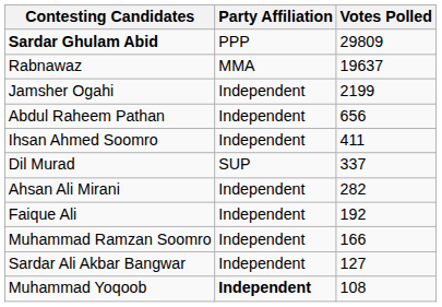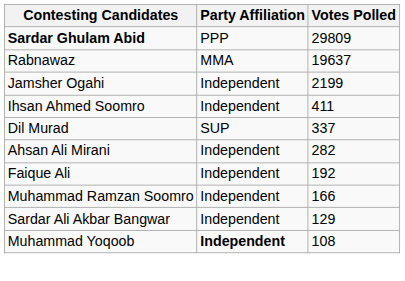 <table class="wikitable sortable">
 <tr>
 <th>Contesting Candidates</th>
 <th>Party Affiliation</th>
 <th>Votes Polled</th>
 </tr>
 <tr>
 <td><strong>Sardar Ghulam Abid</strong></td>
 <td>PPP</td>
 <td>29809</td>
 </tr>
 <tr>
 <td>Rabnawaz</td>
 <td>MMA</td>
 <td>19637</td>
 </tr>
 <tr>
 <td>Jamsher Ogahi</td>
 <td>Independent</td>
 <td>2199</td>
-</tr>
-<tr>
-<td>Abdul Raheem Pathan</td>
-<td>Independent</td>
-<td>656</td>
 </tr>
 <tr>
 <td>Ihsan Ahmed Soomro</td>
 <td>Independent</td>
 <td>411</td>
 </tr>
 <tr>
 <td>Dil Murad</td>
 <td>SUP</td>
 <td>337</td>
 </tr>
 <tr>
 <td>Ahsan Ali Mirani</td>
 <td>Independent</td>
 <td>282</td>
 </tr>
 <tr>
 <td>Faique Ali</td>
 <td>Independent</td>
 <td>192</td>
 </tr>
 <tr>
 <td>Muhammad Ramzan Soomro</td>
 <td>Independent</td>
 <td>166</td>
 </tr>
 <tr>
 <td>Sardar Ali Akbar Bangwar</td>
 <td>Independent</td>
-<td>127</td>
+<td>129</td>
 </tr>
 <tr>
 <td>Muhammad Yoqoob</td>
 <td><strong>Independent</strong></td>
 <td>108</td>
 </tr>
 </table>
